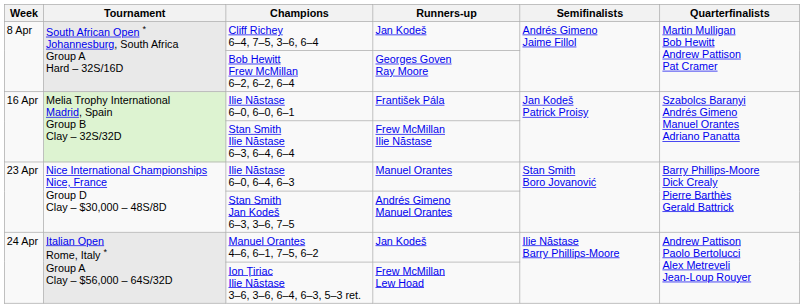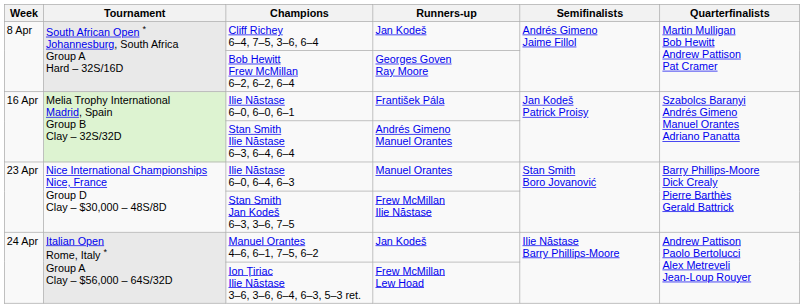 <table class=wikitable style=font-size:95%>
 <tr>
 <th style="width:48px;">Week</th>
 <th style="width:250px;">Tournament</th>
 <th style="width:200px;">Champions</th>
 <th style="width:200px;">Runners-up</th>
 <th style="width:190px;">Semifinalists</th>
 <th style="width:190px;">Quarterfinalists</th>
 </tr>
 <tr valign=top>
 <td rowspan=2>8 Apr</td>
 <td style="background:#E9E9E9;" rowspan="2"><a href='#'>South African Open</a> <sup>*</sup> <br> <a href='#'>Johannesburg</a>, South Africa <br> Group A <br> Hard – 32S/16D</td>
 <td> <a href='#'>Cliff Richey</a> <br> 6–4, 7–5, 3–6, 6–4</td>
 <td> <a href='#'>Jan Kodeš</a></td>
 <td rowspan=2> <a href='#'>Andrés Gimeno</a> <br>  <a href='#'>Jaime Fillol</a></td>
 <td rowspan=2> <a href='#'>Martin Mulligan</a> <br>  <a href='#'>Bob Hewitt</a> <br>  <a href='#'>Andrew Pattison</a> <br>  <a href='#'>Pat Cramer</a></td>
 </tr>
 <tr valign=top>
 <td> <a href='#'>Bob Hewitt</a> <br>  <a href='#'>Frew McMillan</a> <br> 6–2, 6–2, 6–4</td>
 <td> <a href='#'>Georges Goven</a> <br>  <a href='#'>Ray Moore</a></td>
 </tr>
 <tr valign=top>
 <td rowspan=2>16 Apr</td>
 <td style="background:#DDF3D1;" rowspan="2">Melia Trophy International<br><a href='#'>Madrid</a>, Spain <br> Group B <br> Clay – 32S/32D</td>
 <td> <a href='#'>Ilie Năstase</a> <br> 6–0, 6–0, 6–1</td>
 <td> <a href='#'>František Pála</a></td>
 <td rowspan=2> <a href='#'>Jan Kodeš</a> <br>  <a href='#'>Patrick Proisy</a></td>
 <td rowspan=2> <a href='#'>Szabolcs Baranyi</a> <br>  <a href='#'>Andrés Gimeno</a> <br>  <a href='#'>Manuel Orantes</a> <br>  <a href='#'>Adriano Panatta</a></td>
 </tr>
 <tr valign=top>
 <td> <a href='#'>Stan Smith</a> <br>  <a href='#'>Ilie Năstase</a> <br> 6–3, 6–4, 6–4</td>
-<td> <a href='#'>Frew McMillan</a> <br>  <a href='#'>Ilie Năstase</a></td>
+<td> <a href='#'>Andrés Gimeno</a> <br>  <a href='#'>Manuel Orantes</a></td>
 </tr>
 <tr valign=top>
 <td rowspan=2>23 Apr</td>
 <td rowspan=2><a href='#'>Nice International Championships</a><br><a href='#'>Nice, France</a> <br> Group D <br> Clay – $30,000 – 48S/8D</td>
 <td> <a href='#'>Ilie Năstase</a> <br> 6–0, 6–4, 6–3</td>
 <td> <a href='#'>Manuel Orantes</a></td>
 <td rowspan=2> <a href='#'>Stan Smith</a> <br>  <a href='#'>Boro Jovanović</a></td>
 <td rowspan=2> <a href='#'>Barry Phillips-Moore</a> <br>  <a href='#'>Dick Crealy</a> <br>  <a href='#'>Pierre Barthès</a> <br>  <a href='#'>Gerald Battrick</a></td>
 </tr>
 <tr valign=top>
 <td> <a href='#'>Stan Smith</a> <br>  <a href='#'>Jan Kodeš</a> <br> 6–3, 3–6, 7–5</td>
-<td> <a href='#'>Andrés Gimeno</a> <br>  <a href='#'>Manuel Orantes</a></td>
+<td> <a href='#'>Frew McMillan</a> <br>  <a href='#'>Ilie Năstase</a></td>
 </tr>
 <tr valign=top>
 <td rowspan=2>24 Apr</td>
 <td style="background:#E9E9E9;" rowspan="2"><a href='#'>Italian Open</a> <br> Rome, Italy <sup>*</sup> <br> Group A <br> Clay – $56,000 – 64S/32D</td>
 <td> <a href='#'>Manuel Orantes</a> <br> 4–6, 6–1, 7–5, 6–2</td>
 <td> <a href='#'>Jan Kodeš</a></td>
 <td rowspan=2> <a href='#'>Ilie Năstase</a> <br>  <a href='#'>Barry Phillips-Moore</a></td>
 <td rowspan=2> <a href='#'>Andrew Pattison</a> <br>  <a href='#'>Paolo Bertolucci</a> <br>  <a href='#'>Alex Metreveli</a> <br>  <a href='#'>Jean-Loup Rouyer</a></td>
 </tr>
 <tr valign=top>
 <td> <a href='#'>Ion Țiriac</a> <br>  <a href='#'>Ilie Năstase</a> <br> 3–6, 3–6, 6–4, 6–3, 5–3 ret.</td>
 <td> <a href='#'>Frew McMillan</a> <br>  <a href='#'>Lew Hoad</a></td>
 </tr>
 </table>
